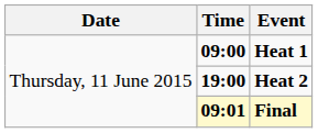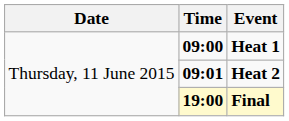 <table class="wikitable">
 <tr>
 <th>Date</th>
 <th>Time</th>
 <th>Event</th>
 </tr>
 <tr>
 <td rowspan="3">Thursday, 11 June 2015</td>
 <td><strong>09:00</strong></td>
 <td><strong>Heat 1</strong></td>
 </tr>
 <tr>
-<td><strong>19:00</strong></td>
+<td><strong>09:01</strong></td>
 <td><strong>Heat 2</strong></td>
 </tr>
 <tr style="background-color:lemonchiffon;">
-<td><strong>09:01</strong></td>
+<td><strong>19:00</strong></td>
 <td><strong>Final</strong></td>
 </tr>
 </table>
